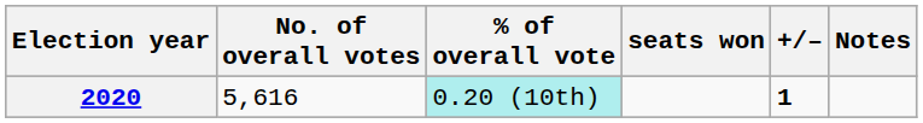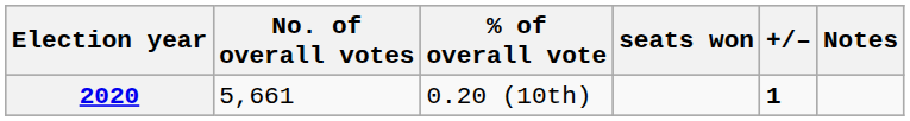 <table class=wikitable>
 <tr>
 <th>Election year</th>
 <th>No. of<br>overall votes</th>
 <th>% of<br>overall vote</th>
 <th>seats won</th>
 <th>+/–</th>
 <th>Notes</th>
 </tr>
 <tr>
 <th><a href='#'>2020</a></th>
-<td>5,616</td>
-<td style="background: paleturquoise;">0.20 (10th)</td>
+<td>5,661</td>
+<td>0.20 (10th)</td>
 <td></td>
 <td><strong> 1</strong></td>
 <td></td>
 </tr>
 </table>
